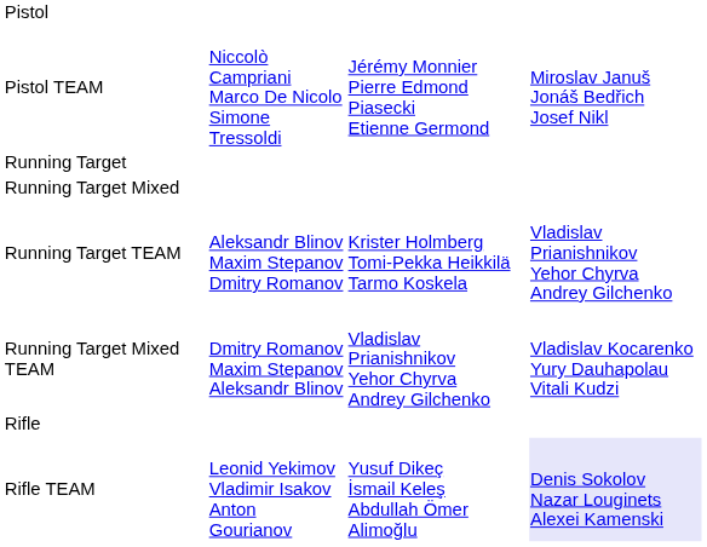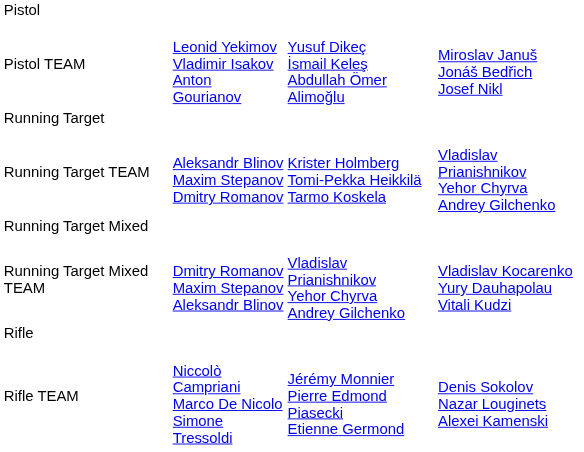 <table>
 <tr>
 <td>Pistol</td>
 <td></td>
 <td></td>
 <td></td>
 </tr>
 <tr>
 <td>Pistol TEAM</td>
-<td><br><a href='#'>Niccolò Campriani</a><br><a href='#'>Marco De Nicolo</a><br><a href='#'>Simone Tressoldi</a></td>
-<td><br><a href='#'>Jérémy Monnier</a><br><a href='#'>Pierre Edmond Piasecki</a><br><a href='#'>Etienne Germond</a></td>
+<td><br><a href='#'>Leonid Yekimov</a><br><a href='#'>Vladimir Isakov</a><br><a href='#'>Anton Gourianov</a></td>
+<td><br><a href='#'>Yusuf Dikeç</a><br><a href='#'>İsmail Keleş</a><br><a href='#'>Abdullah Ömer Alimoğlu</a></td>
 <td><br><a href='#'>Miroslav Januš</a><br><a href='#'>Jonáš Bedřich</a><br><a href='#'>Josef Nikl</a></td>
 </tr>
 <tr>
 <td>Running Target</td>
 <td></td>
 <td></td>
 <td></td>
 </tr>
 <tr>
+<td>Running Target TEAM</td>
+<td><br><a href='#'>Aleksandr Blinov</a><br><a href='#'>Maxim Stepanov</a><br><a href='#'>Dmitry Romanov</a></td>
+<td><br><a href='#'>Krister Holmberg</a><br><a href='#'>Tomi-Pekka Heikkilä</a><br><a href='#'>Tarmo Koskela</a></td>
+<td><br><a href='#'>Vladislav Prianishnikov</a><br><a href='#'>Yehor Chyrva</a><br><a href='#'>Andrey Gilchenko</a></td>
+</tr>
+<tr>
 <td>Running Target Mixed</td>
 <td></td>
 <td></td>
 <td></td>
-</tr>
-<tr>
-<td>Running Target TEAM</td>
-<td><br><a href='#'>Aleksandr Blinov</a><br><a href='#'>Maxim Stepanov</a><br><a href='#'>Dmitry Romanov</a></td>
-<td><br><a href='#'>Krister Holmberg</a><br><a href='#'>Tomi-Pekka Heikkilä</a><br><a href='#'>Tarmo Koskela</a></td>
-<td><br><a href='#'>Vladislav Prianishnikov</a><br><a href='#'>Yehor Chyrva</a><br><a href='#'>Andrey Gilchenko</a></td>
 </tr>
 <tr>
 <td>Running Target Mixed TEAM</td>
 <td><br><a href='#'>Dmitry Romanov</a><br><a href='#'>Maxim Stepanov</a><br><a href='#'>Aleksandr Blinov</a></td>
 <td><br><a href='#'>Vladislav Prianishnikov</a><br><a href='#'>Yehor Chyrva</a><br><a href='#'>Andrey Gilchenko</a></td>
 <td><br><a href='#'>Vladislav Kocarenko</a><br><a href='#'>Yury Dauhapolau</a><br><a href='#'>Vitali Kudzi</a></td>
 </tr>
 <tr>
 <td>Rifle</td>
 <td></td>
 <td></td>
 <td></td>
 </tr>
 <tr>
 <td>Rifle TEAM</td>
-<td><br><a href='#'>Leonid Yekimov</a><br><a href='#'>Vladimir Isakov</a><br><a href='#'>Anton Gourianov</a></td>
-<td><br><a href='#'>Yusuf Dikeç</a><br><a href='#'>İsmail Keleş</a><br><a href='#'>Abdullah Ömer Alimoğlu</a></td>
-<td style="background: lavender;"><br><a href='#'>Denis Sokolov</a><br><a href='#'>Nazar Louginets</a><br><a href='#'>Alexei Kamenski</a></td>
+<td><br><a href='#'>Niccolò Campriani</a><br><a href='#'>Marco De Nicolo</a><br><a href='#'>Simone Tressoldi</a></td>
+<td><br><a href='#'>Jérémy Monnier</a><br><a href='#'>Pierre Edmond Piasecki</a><br><a href='#'>Etienne Germond</a></td>
+<td><br><a href='#'>Denis Sokolov</a><br><a href='#'>Nazar Louginets</a><br><a href='#'>Alexei Kamenski</a></td>
 </tr>
 </table>
